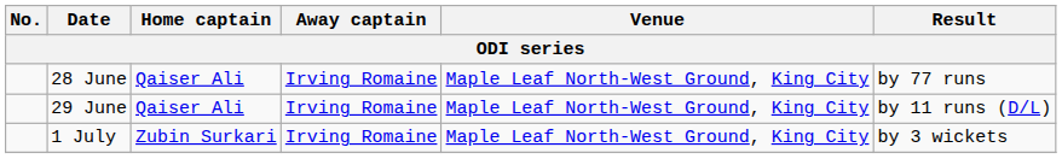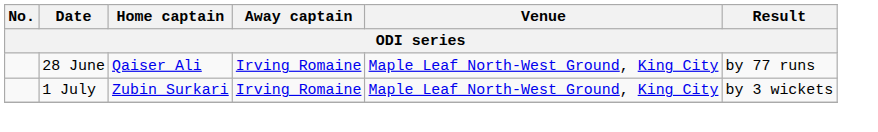 <table class="wikitable">
 <tr>
 <th>No.</th>
 <th>Date</th>
 <th>Home captain</th>
 <th>Away captain</th>
 <th>Venue</th>
 <th>Result</th>
 </tr>
 <tr>
 <th colspan="6">ODI series</th>
 </tr>
 <tr>
 <td></td>
 <td>28 June</td>
 <td><a href='#'>Qaiser Ali</a></td>
 <td><a href='#'>Irving Romaine</a></td>
 <td><a href='#'>Maple Leaf North-West Ground</a>, <a href='#'>King City</a></td>
 <td> by 77 runs</td>
 </tr>
 <tr>
 <td></td>
-<td>29 June</td>
-<td><a href='#'>Qaiser Ali</a></td>
-<td><a href='#'>Irving Romaine</a></td>
-<td><a href='#'>Maple Leaf North-West Ground</a>, <a href='#'>King City</a></td>
-<td> by 11 runs (<a href='#'>D/L</a>)</td>
-</tr>
-<tr>
-<td></td>
 <td>1 July</td>
 <td><a href='#'>Zubin Surkari</a></td>
 <td><a href='#'>Irving Romaine</a></td>
 <td><a href='#'>Maple Leaf North-West Ground</a>, <a href='#'>King City</a></td>
 <td> by 3 wickets</td>
 </tr>
 <tr>
 </tr>
 </table>
